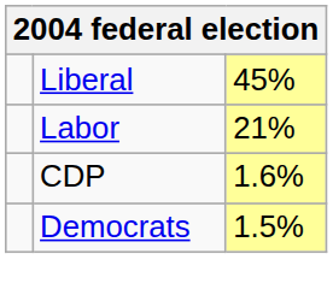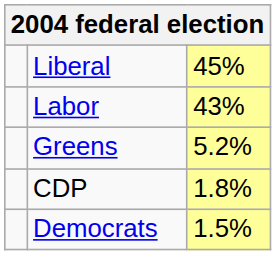 <table class="wikitable">
 <tr>
 <th colspan="3">2004 federal election</th>
 </tr>
 <tr>
 <td> </td>
 <td><a href='#'>Liberal</a></td>
 <td bgcolor="FFFF99">45%</td>
 </tr>
 <tr>
 <td> </td>
 <td><a href='#'>Labor</a></td>
-<td bgcolor="FFFF99">21%</td>
+<td bgcolor="FFFF99">43%</td>
+</tr>
+<tr>
+<td> </td>
+<td><a href='#'>Greens</a></td>
+<td bgcolor="FFFF99">5.2%</td>
 </tr>
 <tr>
 <td> </td>
 <td>CDP</td>
-<td bgcolor="FFFF99">1.6%</td>
+<td bgcolor="FFFF99">1.8%</td>
 </tr>
 <tr>
 <td> </td>
 <td><a href='#'>Democrats</a></td>
 <td bgcolor="FFFF99">1.5%</td>
 </tr>
 </table>
